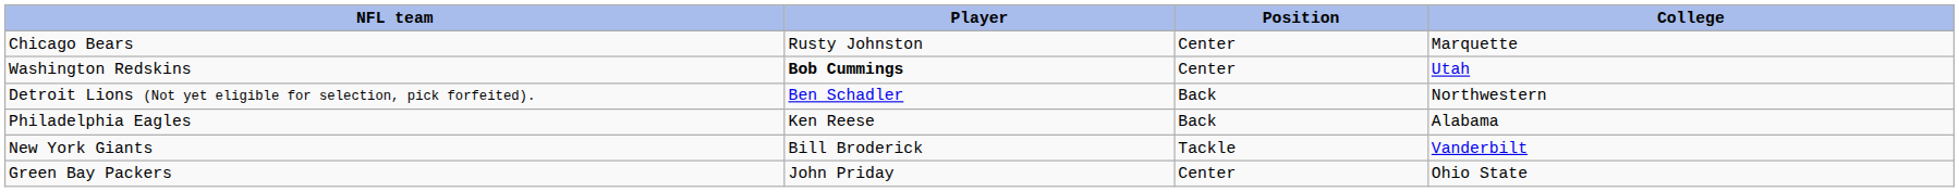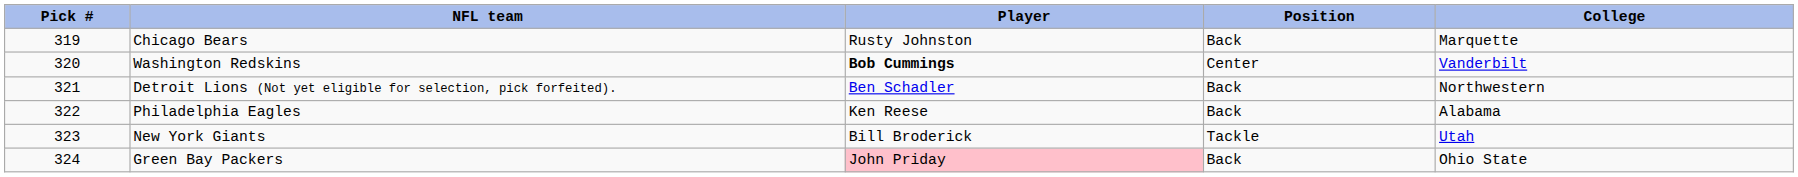 <table class="wikitable sortable sortable" style="width: 100%">
 <tr>
+<th style="background:#A8BDEC;" width=7%>Pick #</th>
 <th width=40% style="background:#A8BDEC;">NFL team</th>
 <th width=20% style="background:#A8BDEC;">Player</th>
 <th width=13% style="background:#A8BDEC;">Position</th>
 <th style="background:#A8BDEC;">College</th>
 </tr>
 <tr>
+<td align=center>319</td>
 <td>Chicago Bears</td>
 <td>Rusty Johnston</td>
-<td>Center</td>
+<td>Back</td>
 <td>Marquette</td>
 </tr>
 <tr>
+<td align=center>320</td>
 <td>Washington Redskins</td>
 <td><strong>Bob Cummings</strong></td>
 <td>Center</td>
-<td><a href='#'>Utah</a></td>
+<td><a href='#'>Vanderbilt</a></td>
 </tr>
 <tr>
+<td align=center>321</td>
 <td>Detroit Lions  <small>(Not yet eligible for selection, pick forfeited).</small></td>
 <td><a href='#'>Ben Schadler</a></td>
 <td>Back</td>
 <td>Northwestern</td>
 </tr>
 <tr>
+<td align=center>322</td>
 <td>Philadelphia Eagles</td>
 <td>Ken Reese</td>
 <td>Back</td>
 <td>Alabama</td>
 </tr>
 <tr>
+<td align=center>323</td>
 <td>New York Giants</td>
 <td>Bill Broderick</td>
 <td>Tackle</td>
-<td><a href='#'>Vanderbilt</a></td>
+<td><a href='#'>Utah</a></td>
 </tr>
 <tr>
+<td align=center>324</td>
 <td>Green Bay Packers</td>
-<td>John Priday</td>
-<td>Center</td>
+<td style="background: pink;">John Priday</td>
+<td>Back</td>
 <td>Ohio State</td>
 </tr>
 </table>
